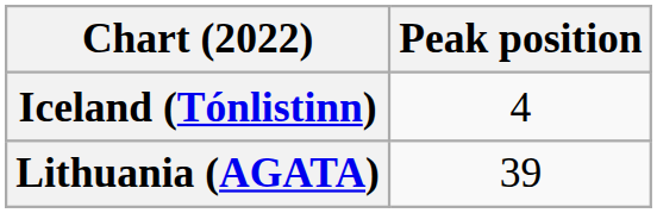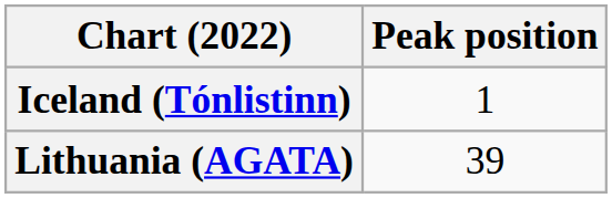 <table class="wikitable sortable plainrowheaders" style="text-align:center">
 <tr>
 <th scope="col">Chart (2022)</th>
 <th scope="col">Peak position</th>
 </tr>
 <tr>
 <th scope="row">Iceland (<a href='#'>Tónlistinn</a>)</th>
-<td>4</td>
+<td>1</td>
 </tr>
 <tr>
 <th scope="row">Lithuania (<a href='#'>AGATA</a>)</th>
 <td>39</td>
 </tr>
 </table>
